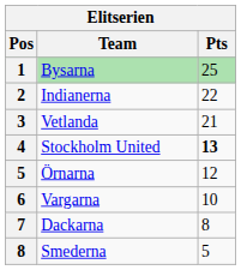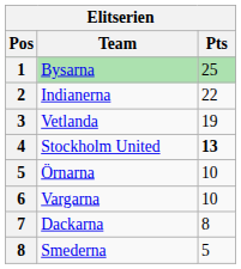 <table class="wikitable">
 <tr>
 <th colspan="3">Elitserien</th>
 </tr>
 <tr>
 <th width=20>Pos</th>
 <th width=150>Team</th>
 <th width=30>Pts</th>
 </tr>
 <tr style="background:#ACE1AF;">
 <th>1</th>
 <td><a href='#'>Bysarna</a></td>
 <td>25</td>
 </tr>
 <tr>
 <th>2</th>
 <td><a href='#'>Indianerna</a></td>
 <td>22</td>
 </tr>
 <tr>
 <th>3</th>
 <td><a href='#'>Vetlanda</a></td>
-<td>21</td>
+<td>19</td>
 </tr>
 <tr>
 <th>4</th>
 <td><a href='#'>Stockholm United</a></td>
 <td><strong>13</strong></td>
 </tr>
 <tr>
 <th>5</th>
 <td><a href='#'>Örnarna</a></td>
-<td>12</td>
+<td>10</td>
 </tr>
 <tr>
 <th>6</th>
 <td><a href='#'>Vargarna</a></td>
 <td>10</td>
 </tr>
 <tr>
 <th>7</th>
 <td><a href='#'>Dackarna</a></td>
 <td>8</td>
 </tr>
 <tr>
 <th>8</th>
 <td><a href='#'>Smederna</a></td>
 <td>5</td>
 </tr>
 </table>
